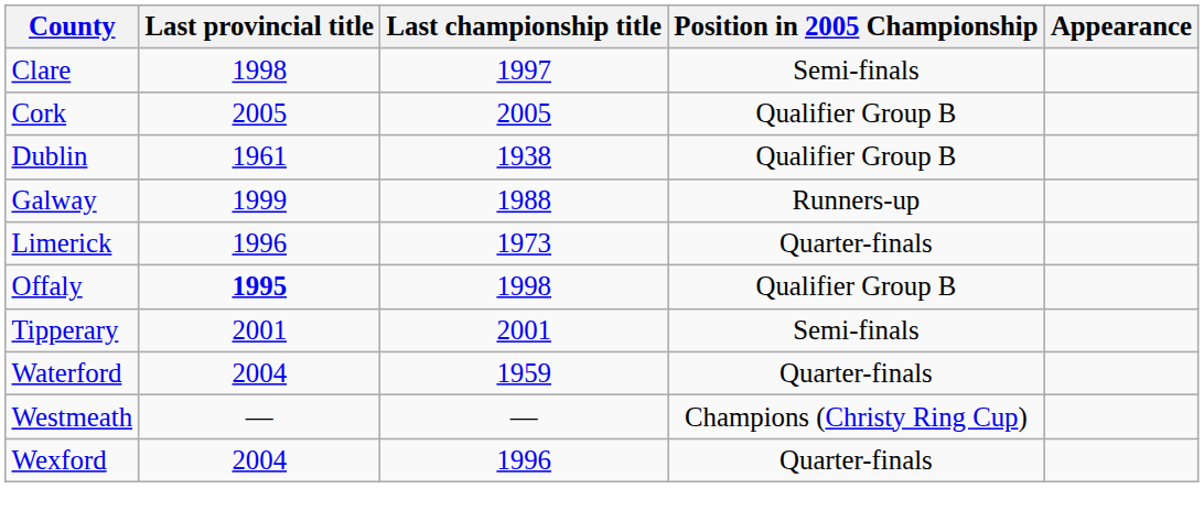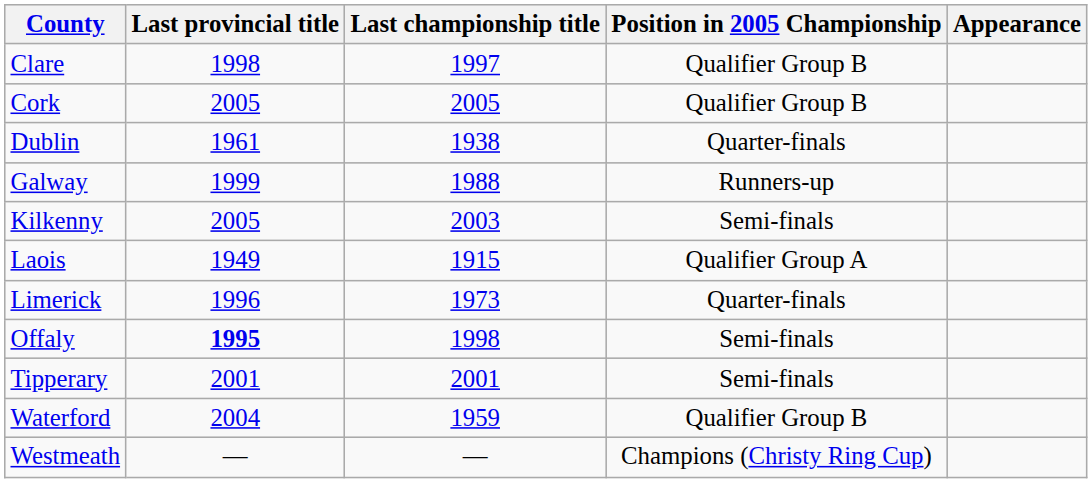 <table class="wikitable sortable" style="text-align:center">
 <tr>
 <th><a href='#'>County</a></th>
 <th>Last provincial title</th>
 <th>Last championship title</th>
 <th>Position in <a href='#'>2005</a> Championship</th>
 <th>Appearance</th>
 </tr>
 <tr>
 <td style="text-align:left"> <a href='#'>Clare</a></td>
 <td><a href='#'>1998</a></td>
 <td><a href='#'>1997</a></td>
-<td>Semi-finals</td>
+<td>Qualifier Group B</td>
 <td></td>
 </tr>
 <tr>
 <td style="text-align:left"> <a href='#'>Cork</a></td>
 <td><a href='#'>2005</a></td>
 <td><a href='#'>2005</a></td>
 <td>Qualifier Group B</td>
 <td></td>
 </tr>
 <tr>
 <td style="text-align:left"> <a href='#'>Dublin</a></td>
 <td><a href='#'>1961</a></td>
 <td><a href='#'>1938</a></td>
-<td>Qualifier Group B</td>
+<td>Quarter-finals</td>
 <td></td>
 </tr>
 <tr>
 <td style="text-align:left"> <a href='#'>Galway</a></td>
 <td><a href='#'>1999</a></td>
 <td><a href='#'>1988</a></td>
 <td>Runners-up</td>
+<td></td>
+</tr>
+<tr>
+<td style="text-align:left"> <a href='#'>Kilkenny</a></td>
+<td><a href='#'>2005</a></td>
+<td><a href='#'>2003</a></td>
+<td>Semi-finals</td>
+<td></td>
+</tr>
+<tr>
+<td style="text-align:left"> <a href='#'>Laois</a></td>
+<td><a href='#'>1949</a></td>
+<td><a href='#'>1915</a></td>
+<td>Qualifier Group A</td>
 <td></td>
 </tr>
 <tr>
 <td style="text-align:left"> <a href='#'>Limerick</a></td>
 <td><a href='#'>1996</a></td>
 <td><a href='#'>1973</a></td>
 <td>Quarter-finals</td>
 <td></td>
 </tr>
 <tr>
 <td style="text-align:left"> <a href='#'>Offaly</a></td>
 <td><strong><a href='#'>1995</a></strong></td>
 <td><a href='#'>1998</a></td>
-<td>Qualifier Group B</td>
+<td>Semi-finals</td>
 <td></td>
 </tr>
 <tr>
 <td style="text-align:left"> <a href='#'>Tipperary</a></td>
 <td><a href='#'>2001</a></td>
 <td><a href='#'>2001</a></td>
 <td>Semi-finals</td>
 <td></td>
 </tr>
 <tr>
 <td style="text-align:left"> <a href='#'>Waterford</a></td>
 <td><a href='#'>2004</a></td>
 <td><a href='#'>1959</a></td>
-<td>Quarter-finals</td>
+<td>Qualifier Group B</td>
 <td></td>
 </tr>
 <tr>
 <td style="text-align:left"> <a href='#'>Westmeath</a></td>
 <td>—</td>
 <td>—</td>
 <td>Champions (<a href='#'>Christy Ring Cup</a>)</td>
 <td></td>
 </tr>
-<tr>
-<td style="text-align:left"> <a href='#'>Wexford</a></td>
-<td><a href='#'>2004</a></td>
-<td><a href='#'>1996</a></td>
-<td>Quarter-finals</td>
-<td></td>
-</tr>
 </table>
